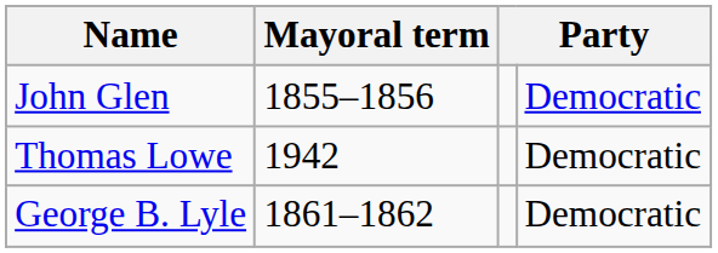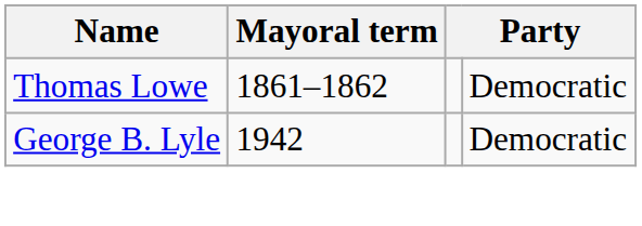 <table class="wikitable">
 <tr>
 <th>Name</th>
 <th>Mayoral term</th>
 <th colspan=2>Party</th>
 </tr>
 <tr>
-<td><a href='#'>John Glen</a></td>
-<td>1855–1856</td>
-<td bgcolor=></td>
-<td><a href='#'>Democratic</a></td>
-</tr>
-<tr>
 <td><a href='#'>Thomas Lowe</a></td>
-<td>1942</td>
+<td>1861–1862</td>
 <td bgcolor=></td>
 <td>Democratic</td>
 </tr>
 <tr>
 <td><a href='#'>George B. Lyle</a></td>
-<td>1861–1862</td>
+<td>1942</td>
 <td bgcolor=></td>
 <td>Democratic</td>
 </tr>
 </table>
